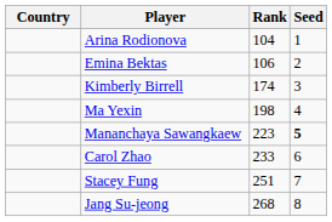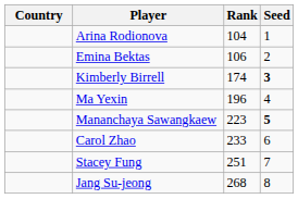 <table class="wikitable">
 <tr>
 <th width="75">Country</th>
 <th width="175">Player</th>
 <th>Rank</th>
 <th>Seed</th>
 </tr>
 <tr>
 <td></td>
 <td><a href='#'>Arina Rodionova</a></td>
 <td>104</td>
 <td>1</td>
 </tr>
 <tr>
 <td></td>
 <td><a href='#'>Emina Bektas</a></td>
 <td>106</td>
 <td>2</td>
 </tr>
 <tr>
 <td></td>
 <td><a href='#'>Kimberly Birrell</a></td>
 <td>174</td>
-<td>3</td>
+<td><strong>3</strong></td>
 </tr>
 <tr>
 <td></td>
 <td><a href='#'>Ma Yexin</a></td>
-<td>198</td>
+<td>196</td>
 <td>4</td>
 </tr>
 <tr>
 <td></td>
 <td><a href='#'>Mananchaya Sawangkaew</a></td>
 <td>223</td>
 <td><strong>5</strong></td>
 </tr>
 <tr>
 <td></td>
 <td><a href='#'>Carol Zhao</a></td>
 <td>233</td>
 <td>6</td>
 </tr>
 <tr>
 <td></td>
 <td><a href='#'>Stacey Fung</a></td>
 <td>251</td>
 <td>7</td>
 </tr>
 <tr>
 <td></td>
 <td><a href='#'>Jang Su-jeong</a></td>
 <td>268</td>
 <td>8</td>
 </tr>
 </table>
